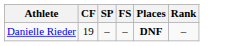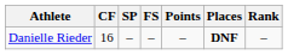 <table class="wikitable" border="1" style="font-size:90%">
 <tr>
 <th>Athlete</th>
 <th>CF</th>
 <th>SP</th>
 <th>FS</th>
+<th>Points</th>
 <th>Places</th>
 <th>Rank</th>
 </tr>
 <tr align=center>
 <td align=left><a href='#'>Danielle Rieder</a></td>
-<td>19</td>
+<td>16</td>
+<td>–</td>
 <td>–</td>
 <td>–</td>
 <td><strong>DNF</strong></td>
 <td>–</td>
 </tr>
 </table>
